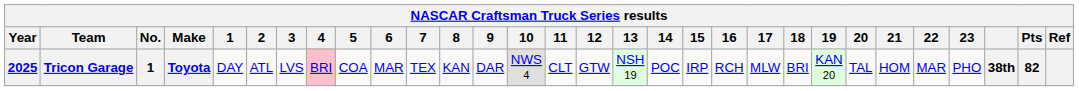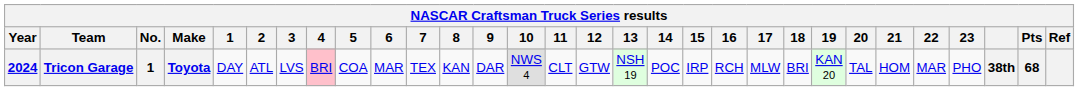 <table class="wikitable" style="text-align:center; font-size:75%">
 <tr>
 <th colspan=30><a href='#'>NASCAR Craftsman Truck Series</a> results</th>
 </tr>
 <tr>
 <th>Year</th>
 <th>Team</th>
 <th>No.</th>
 <th>Make</th>
 <th>1</th>
 <th>2</th>
 <th>3</th>
 <th>4</th>
 <th>5</th>
 <th>6</th>
 <th>7</th>
 <th>8</th>
 <th>9</th>
 <th>10</th>
 <th>11</th>
 <th>12</th>
 <th>13</th>
 <th>14</th>
 <th>15</th>
 <th>16</th>
 <th>17</th>
 <th>18</th>
 <th>19</th>
 <th>20</th>
 <th>21</th>
 <th>22</th>
 <th>23</th>
 <th></th>
 <th>Pts</th>
 <th>Ref</th>
 </tr>
 <tr>
-<th><a href='#'>2025</a></th>
+<th><a href='#'>2024</a></th>
 <th nowrap><a href='#'>Tricon Garage</a></th>
 <th>1</th>
 <th><a href='#'>Toyota</a></th>
 <td><a href='#'>DAY</a></td>
 <td><a href='#'>ATL</a></td>
 <td><a href='#'>LVS</a></td>
 <td style="background: pink;"><a href='#'>BRI</a></td>
 <td><a href='#'>COA</a></td>
 <td><a href='#'>MAR</a></td>
 <td><a href='#'>TEX</a></td>
 <td><a href='#'>KAN</a></td>
 <td><a href='#'>DAR</a></td>
 <td style="background:#DFDFDF;"><a href='#'>NWS</a><br><small>4</small></td>
 <td><a href='#'>CLT</a></td>
 <td><a href='#'>GTW</a></td>
 <td style="background:#DFFFDF;"><a href='#'>NSH</a><br><small>19</small></td>
 <td><a href='#'>POC</a></td>
 <td><a href='#'>IRP</a></td>
 <td><a href='#'>RCH</a></td>
 <td><a href='#'>MLW</a></td>
 <td><a href='#'>BRI</a></td>
 <td style="background:#DFFFDF;"><a href='#'>KAN</a><br><small>20</small></td>
 <td><a href='#'>TAL</a></td>
 <td><a href='#'>HOM</a></td>
 <td><a href='#'>MAR</a></td>
 <td><a href='#'>PHO</a></td>
 <th>38th</th>
-<th>82</th>
+<th>68</th>
 <th></th>
 </tr>
 </table>
